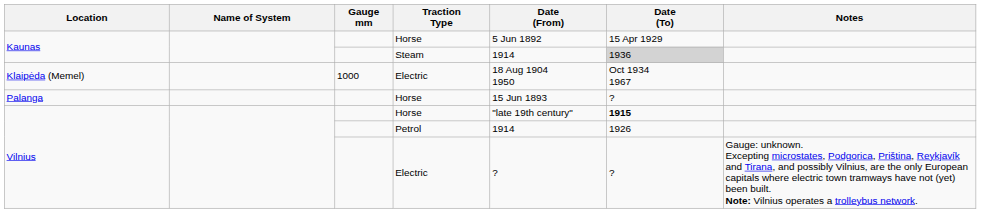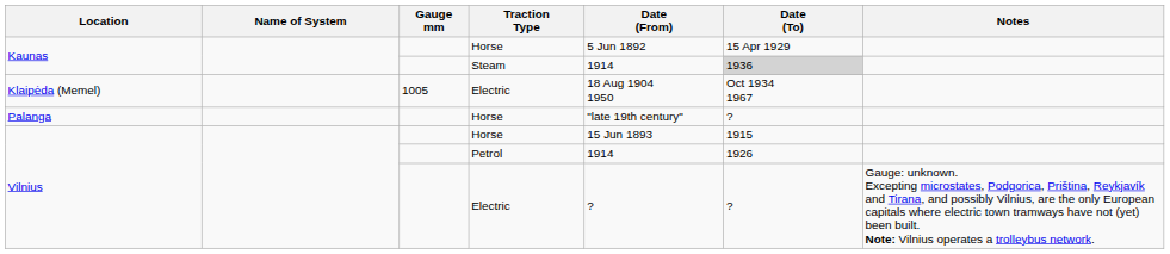 <table class="wikitable">
 <tr>
 <th width=17%>Location</th>
 <th width=17%>Name of System</th>
 <th width=06%>Gauge <br>mm</th>
 <th width=10%>Traction<br>Type</th>
 <th width=12%>Date <br>(From)</th>
 <th width=12%>Date <br>(To)</th>
 <th width=30%>Notes</th>
 </tr>
 <tr>
 <td rowspan="2"><a href='#'>Kaunas</a></td>
 <td rowspan="2"> </td>
 <td></td>
 <td>Horse</td>
 <td>5 Jun 1892</td>
 <td>15 Apr 1929</td>
 <td></td>
 </tr>
 <tr>
 <td></td>
 <td>Steam</td>
 <td>1914</td>
 <td style="background: lightgrey;">1936</td>
 <td></td>
 </tr>
 <tr>
 <td><a href='#'>Klaipėda</a> (Memel)</td>
 <td> </td>
-<td>1000</td>
+<td>1005</td>
 <td>Electric</td>
 <td>18 Aug 1904<br>1950</td>
 <td>Oct 1934<br>1967</td>
 <td></td>
 </tr>
 <tr>
 <td><a href='#'>Palanga</a></td>
 <td> </td>
 <td></td>
 <td>Horse</td>
-<td>15 Jun 1893</td>
+<td>"late 19th century"</td>
 <td>?</td>
 <td></td>
 </tr>
 <tr>
 <td rowspan="3"><a href='#'>Vilnius</a></td>
 <td rowspan="3"> </td>
 <td></td>
 <td>Horse</td>
-<td>"late 19th century"</td>
-<td><strong>1915</strong></td>
+<td>15 Jun 1893</td>
+<td>1915</td>
 <td></td>
 </tr>
 <tr>
 <td></td>
 <td>Petrol</td>
 <td>1914</td>
 <td>1926</td>
 <td></td>
 </tr>
 <tr>
 <td></td>
 <td>Electric</td>
 <td>?</td>
 <td>?</td>
 <td>Gauge: unknown.<br>Excepting <a href='#'>microstates</a>, <a href='#'>Podgorica</a>, <a href='#'>Priština</a>, <a href='#'>Reykjavík</a> and <a href='#'>Tirana</a>, and possibly Vilnius, are the only European capitals where electric town tramways have not (yet) been built.<br><strong>Note:</strong> Vilnius operates a <a href='#'>trolleybus network</a>.</td>
 </tr>
 </table>
